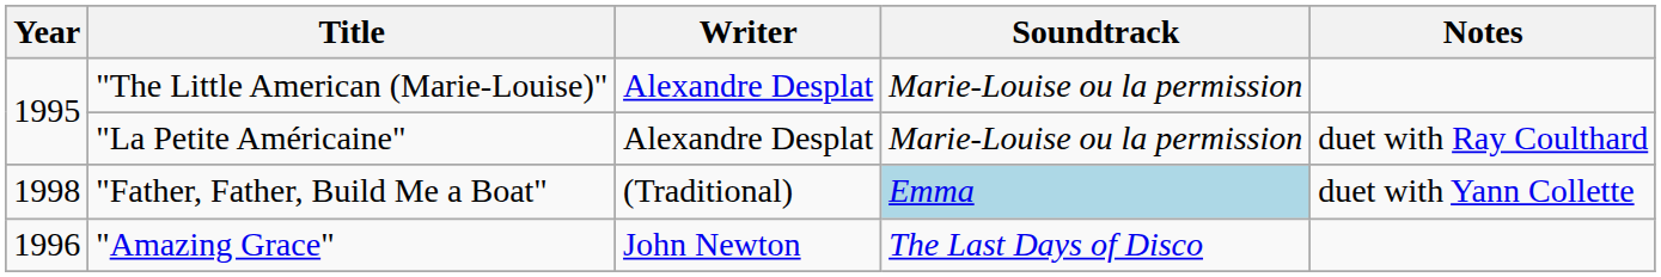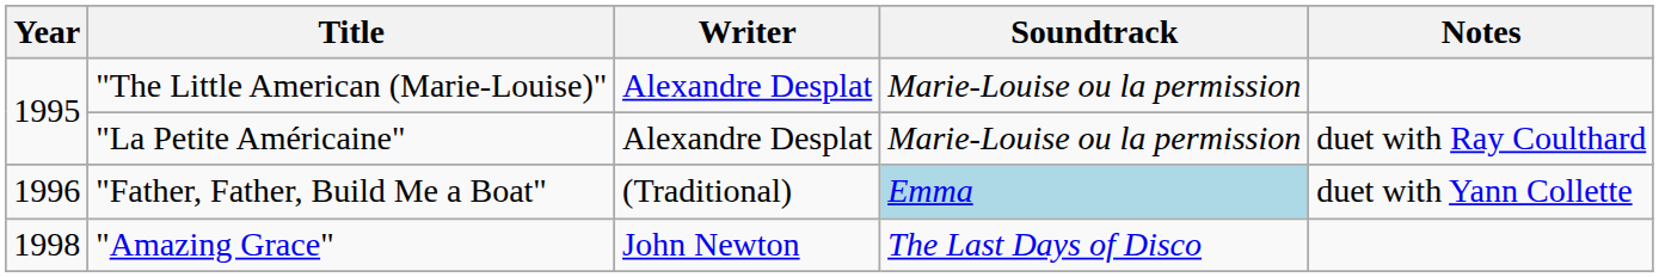 <table class="wikitable">
 <tr>
 <th>Year</th>
 <th>Title</th>
 <th>Writer</th>
 <th>Soundtrack</th>
 <th>Notes</th>
 </tr>
 <tr>
 <td rowspan="2">1995</td>
 <td>"The Little American (Marie-Louise)"</td>
 <td><a href='#'>Alexandre Desplat</a></td>
 <td><em>Marie-Louise ou la permission</em></td>
 <td></td>
 </tr>
 <tr>
 <td>"La Petite Américaine"</td>
 <td>Alexandre Desplat</td>
 <td><em>Marie-Louise ou la permission</em></td>
 <td>duet with <a href='#'>Ray Coulthard</a></td>
 </tr>
 <tr>
-<td>1998</td>
+<td>1996</td>
 <td>"Father, Father, Build Me a Boat"</td>
 <td>(Traditional)</td>
 <td style="background: lightblue;"><em><a href='#'>Emma</a></em></td>
 <td>duet with <a href='#'>Yann Collette</a></td>
 </tr>
 <tr>
-<td>1996</td>
+<td>1998</td>
 <td>"<a href='#'>Amazing Grace</a>"</td>
 <td><a href='#'>John Newton</a></td>
 <td><em><a href='#'>The Last Days of Disco</a></em></td>
 <td></td>
 </tr>
 </table>
